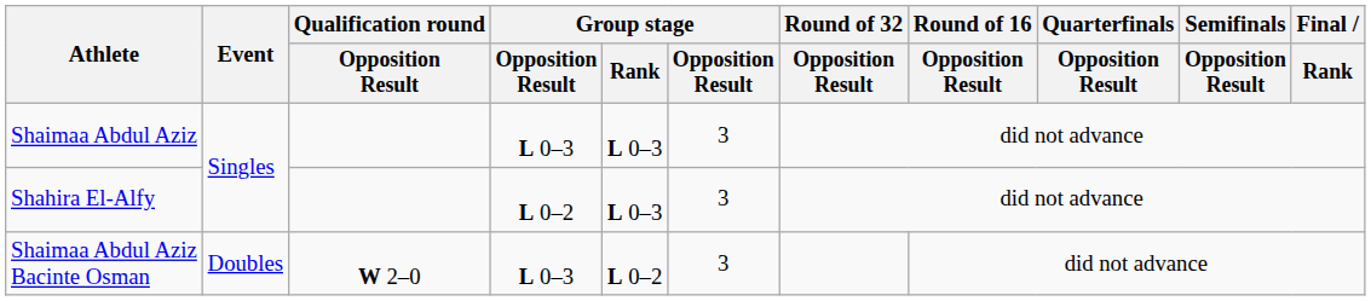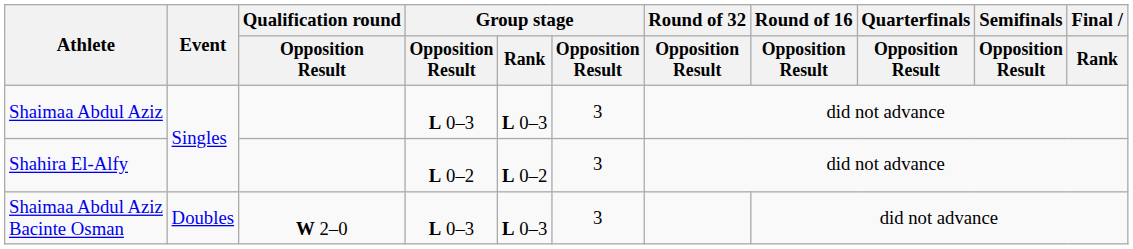 <table class=wikitable style=font-size:90%;text-align:center>
 <tr>
 <th rowspan=2>Athlete</th>
 <th rowspan=2>Event</th>
 <th>Qualification round</th>
 <th colspan=3>Group stage</th>
 <th>Round of 32</th>
 <th>Round of 16</th>
 <th>Quarterfinals</th>
 <th>Semifinals</th>
 <th colspan=2>Final / </th>
 </tr>
 <tr style=font-size:95%>
 <th>Opposition<br>Result</th>
 <th>Opposition<br>Result</th>
 <th>Rank</th>
 <th>Opposition<br>Result</th>
 <th>Opposition<br>Result</th>
 <th>Opposition<br>Result</th>
 <th>Opposition<br>Result</th>
 <th>Opposition<br>Result</th>
 <th>Rank</th>
 </tr>
 <tr>
 <td align=left><a href='#'>Shaimaa Abdul Aziz</a></td>
 <td align=left rowspan=2><a href='#'>Singles</a></td>
 <td></td>
 <td><br><strong>L</strong> 0–3</td>
 <td><br><strong>L</strong> 0–3</td>
 <td>3</td>
 <td colspan=6>did not advance</td>
 </tr>
 <tr>
 <td align=left><a href='#'>Shahira El-Alfy</a></td>
 <td></td>
 <td><br><strong>L</strong> 0–2</td>
-<td><br><strong>L</strong> 0–3</td>
+<td><br><strong>L</strong> 0–2</td>
 <td>3</td>
 <td colspan=6>did not advance</td>
 </tr>
 <tr>
 <td align=left><a href='#'>Shaimaa Abdul Aziz</a><br><a href='#'>Bacinte Osman</a></td>
 <td align=left><a href='#'>Doubles</a></td>
 <td><br><strong>W</strong> 2–0</td>
 <td><br><strong>L</strong> 0–3</td>
-<td><br><strong>L</strong> 0–2</td>
+<td><br><strong>L</strong> 0–3</td>
 <td>3</td>
 <td></td>
 <td colspan=5>did not advance</td>
 </tr>
 </table>
